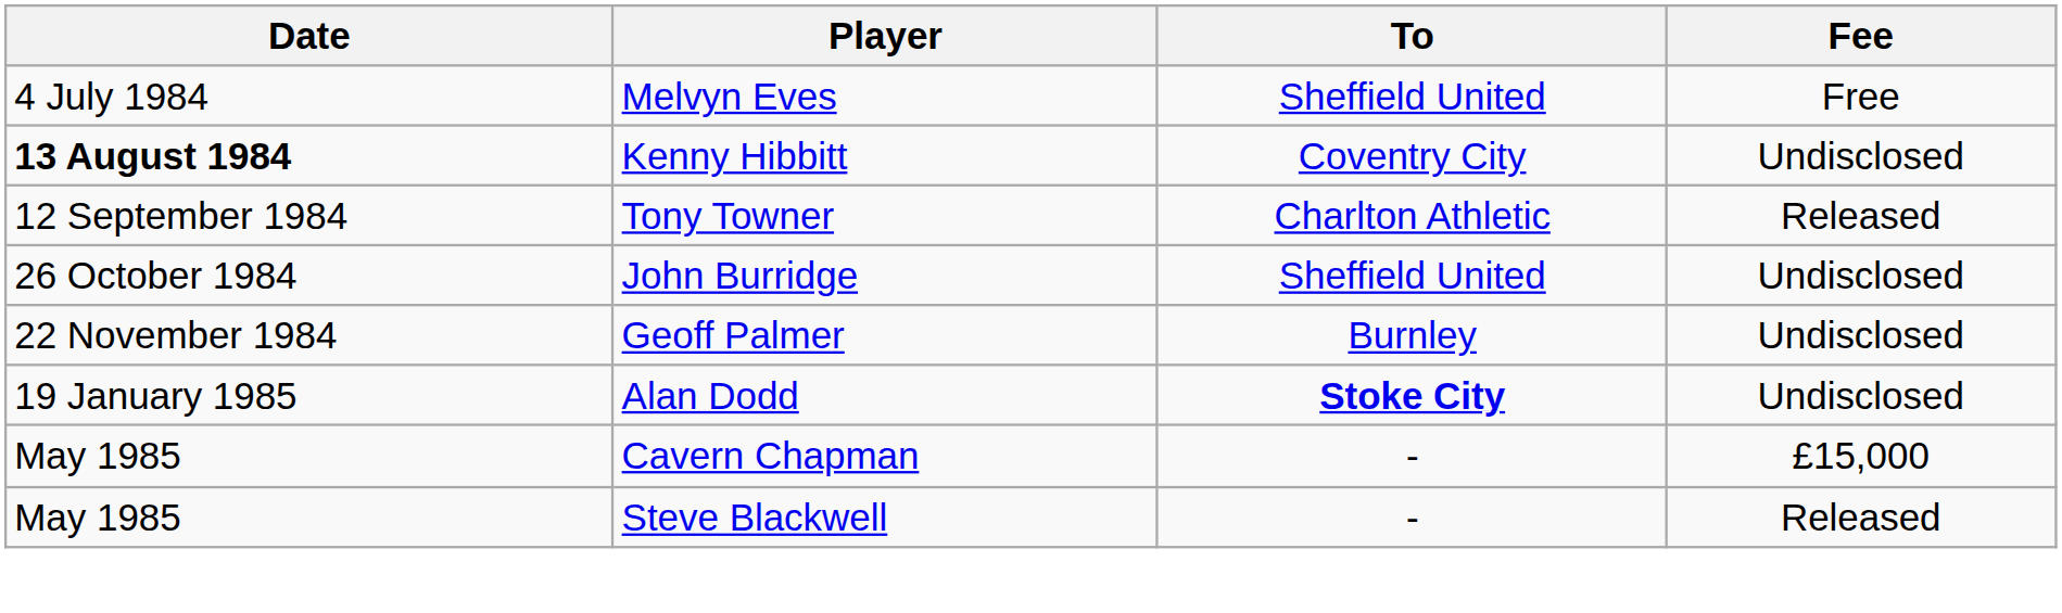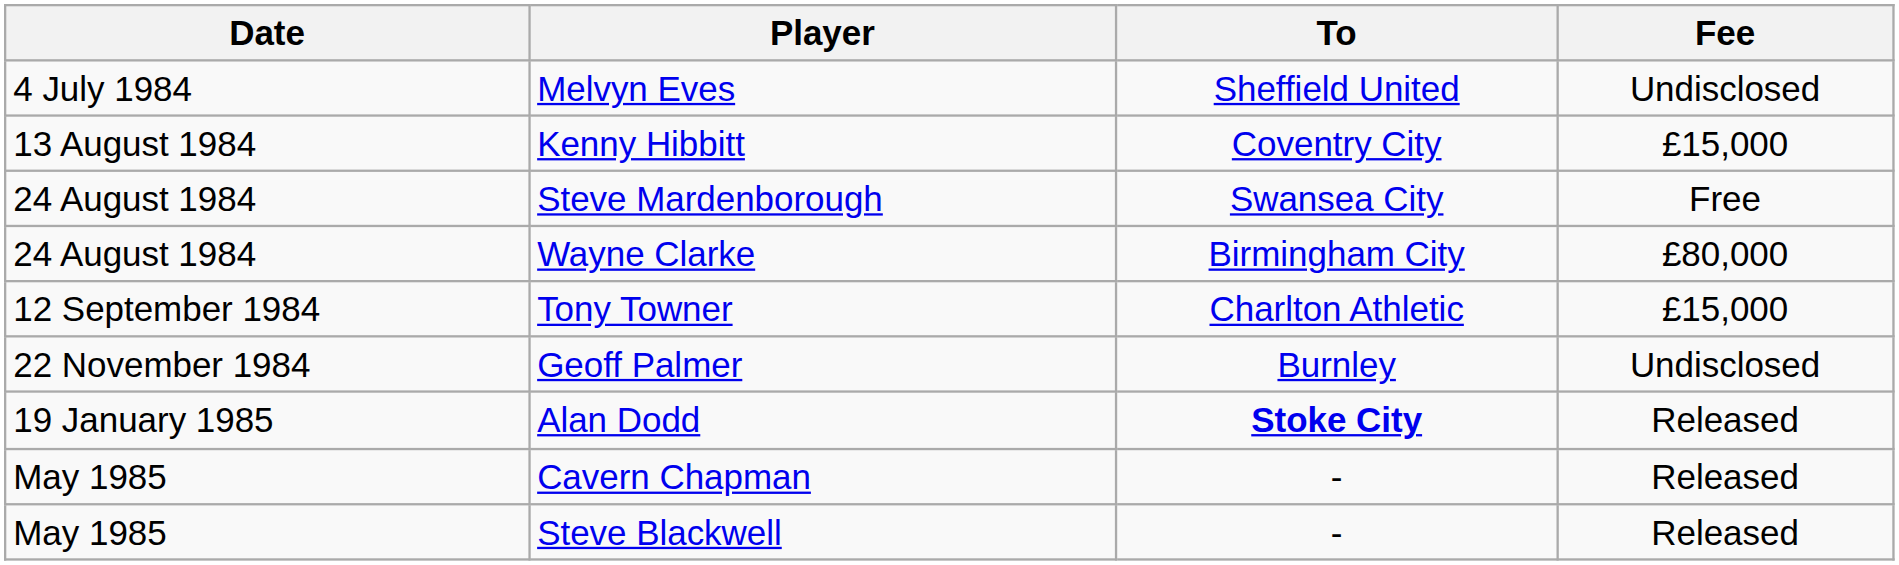 <table class="wikitable" style="text-align:center; font-size:95%;width:65%; text-align:left">
 <tr>
 <th><strong>Date</strong></th>
 <th><strong>Player</strong></th>
 <th><strong>To</strong></th>
 <th><strong>Fee</strong></th>
 </tr>
 <tr --->
 <td>4 July 1984</td>
 <td> <a href='#'>Melvyn Eves</a></td>
 <td align="center"><a href='#'>Sheffield United</a></td>
+<td align="center">Undisclosed</td>
+</tr>
+<tr --->
+<td>13 August 1984</td>
+<td> <a href='#'>Kenny Hibbitt</a></td>
+<td align="center"><a href='#'>Coventry City</a></td>
+<td align="center">£15,000</td>
+</tr>
+<tr --->
+<td>24 August 1984</td>
+<td> <a href='#'>Steve Mardenborough</a></td>
+<td align="center"><a href='#'>Swansea City</a></td>
 <td align="center">Free</td>
 </tr>
 <tr --->
-<td><strong>13 August 1984</strong></td>
-<td> <a href='#'>Kenny Hibbitt</a></td>
-<td align="center"><a href='#'>Coventry City</a></td>
-<td align="center">Undisclosed</td>
+<td>24 August 1984</td>
+<td> <a href='#'>Wayne Clarke</a></td>
+<td align="center"><a href='#'>Birmingham City</a></td>
+<td align="center">£80,000</td>
 </tr>
 <tr --->
 <td>12 September 1984</td>
 <td> <a href='#'>Tony Towner</a></td>
 <td align="center"><a href='#'>Charlton Athletic</a></td>
-<td align="center">Released</td>
-</tr>
-<tr --->
-<td>26 October 1984</td>
-<td> <a href='#'>John Burridge</a></td>
-<td align="center"><a href='#'>Sheffield United</a></td>
-<td align="center">Undisclosed</td>
+<td align="center">£15,000</td>
 </tr>
 <tr --->
 <td>22 November 1984</td>
 <td> <a href='#'>Geoff Palmer</a></td>
 <td align="center"><a href='#'>Burnley</a></td>
 <td align="center">Undisclosed</td>
 </tr>
 <tr --->
 <td>19 January 1985</td>
 <td> <a href='#'>Alan Dodd</a></td>
 <td align="center"><strong><a href='#'>Stoke City</a></strong></td>
-<td align="center">Undisclosed</td>
+<td align="center">Released</td>
 </tr>
 <tr --->
 <td>May 1985</td>
 <td> <a href='#'>Cavern Chapman</a></td>
 <td align="center">-</td>
-<td align="center">£15,000</td>
+<td align="center">Released</td>
 </tr>
 <tr --->
 <td>May 1985</td>
 <td> <a href='#'>Steve Blackwell</a></td>
 <td align="center">-</td>
 <td align="center">Released</td>
 </tr>
 </table>
